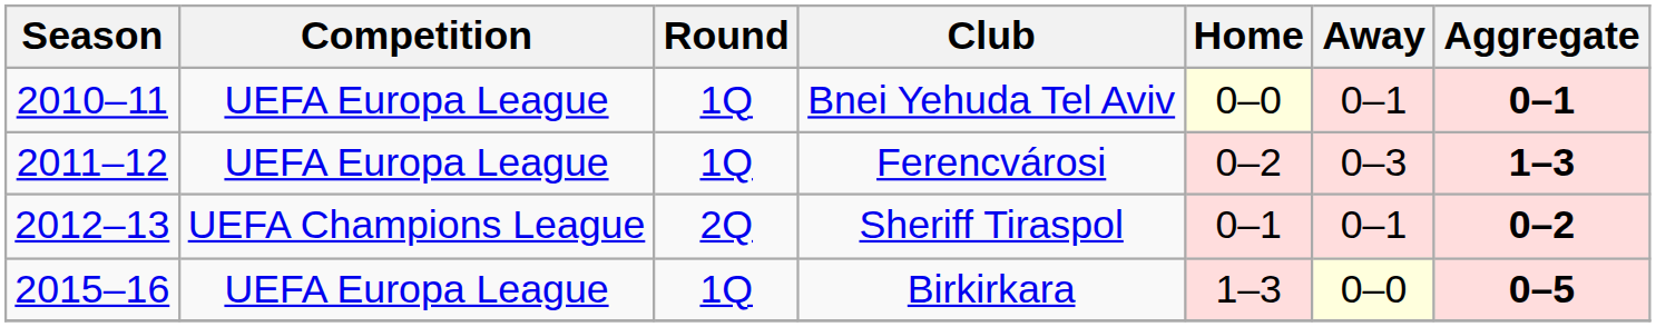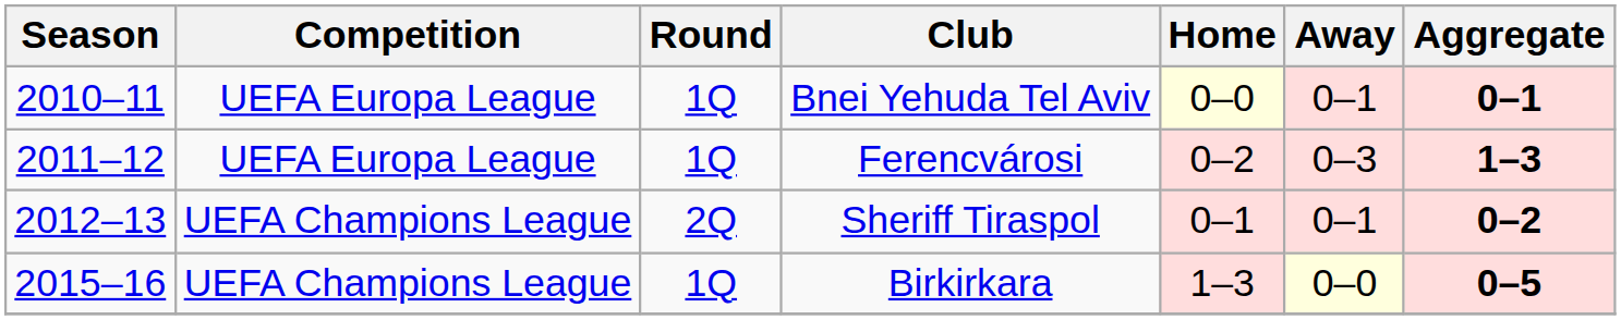 <table class="wikitable" style="text-align:center">
 <tr>
 <th>Season</th>
 <th>Competition</th>
 <th>Round</th>
 <th>Club</th>
 <th>Home</th>
 <th>Away</th>
 <th>Aggregate</th>
 </tr>
 <tr>
 <td><a href='#'>2010–11</a></td>
 <td><a href='#'>UEFA Europa League</a></td>
 <td><a href='#'>1Q</a></td>
 <td> <a href='#'>Bnei Yehuda Tel Aviv</a></td>
 <td bgcolor="#ffffdd" style="text-align:center;">0–0</td>
 <td bgcolor="#ffdddd" style="text-align:center;">0–1</td>
 <td bgcolor="#ffdddd" style="text-align:center;"><strong>0–1</strong></td>
 </tr>
 <tr>
 <td><a href='#'>2011–12</a></td>
 <td><a href='#'>UEFA Europa League</a></td>
 <td><a href='#'>1Q</a></td>
 <td> <a href='#'>Ferencvárosi</a></td>
 <td bgcolor="#ffdddd" style="text-align:center;">0–2</td>
 <td bgcolor="#ffdddd" style="text-align:center;">0–3</td>
 <td bgcolor="#ffdddd" style="text-align:center;"><strong>1–3</strong></td>
 </tr>
 <tr>
 <td><a href='#'>2012–13</a></td>
 <td><a href='#'>UEFA Champions League</a></td>
 <td><a href='#'>2Q</a></td>
 <td> <a href='#'>Sheriff Tiraspol</a></td>
 <td bgcolor="#ffdddd" style="text-align:center;">0–1</td>
 <td bgcolor="#ffdddd" style="text-align:center;">0–1</td>
 <td bgcolor="#ffdddd" style="text-align:center;"><strong>0–2</strong></td>
 </tr>
 <tr>
 <td><a href='#'>2015–16</a></td>
-<td><a href='#'>UEFA Europa League</a></td>
+<td><a href='#'>UEFA Champions League</a></td>
 <td><a href='#'>1Q</a></td>
 <td> <a href='#'>Birkirkara</a></td>
 <td bgcolor="#ffdddd" style="text-align:center;">1–3</td>
 <td bgcolor="#ffffdd" style="text-align:center;">0–0</td>
 <td bgcolor="#ffdddd" style="text-align:center;"><strong>0–5</strong></td>
 </tr>
 <tr>
 </tr>
 </table>
